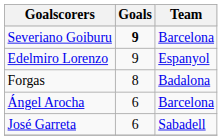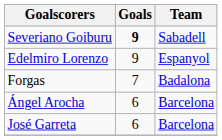 <table class="wikitable sortable" class="wikitable">
 <tr style="background:#ccc; text-align:center;">
 <th>Goalscorers</th>
 <th>Goals</th>
 <th>Team</th>
 </tr>
 <tr>
 <td> <a href='#'>Severiano Goiburu</a></td>
 <td style="text-align:center;"><strong>9</strong></td>
-<td><a href='#'>Barcelona</a></td>
+<td><a href='#'>Sabadell</a></td>
 </tr>
 <tr>
 <td> <a href='#'>Edelmiro Lorenzo</a></td>
 <td style="text-align:center;">9</td>
 <td><a href='#'>Espanyol</a></td>
 </tr>
 <tr>
 <td> Forgas</td>
-<td style="text-align:center;">8</td>
+<td style="text-align:center;">7</td>
 <td><a href='#'>Badalona</a></td>
 </tr>
 <tr>
 <td> <a href='#'>Ángel Arocha</a></td>
 <td style="text-align:center;">6</td>
 <td><a href='#'>Barcelona</a></td>
 </tr>
 <tr>
 <td> <a href='#'>José Garreta</a></td>
 <td style="text-align:center;">6</td>
-<td><a href='#'>Sabadell</a></td>
+<td><a href='#'>Barcelona</a></td>
 </tr>
 <tr>
 </tr>
 </table>
